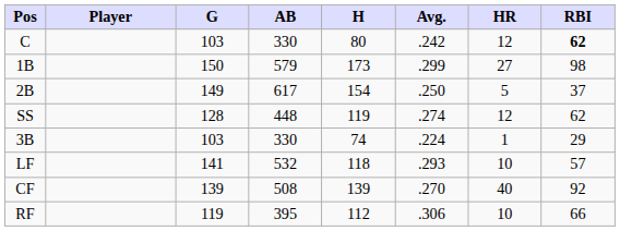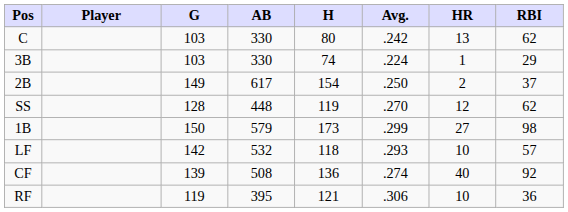 <table class="wikitable sortable">
 <tr>
 <th style="background:#ddf; width:5%;">Pos</th>
 <th style="background:#ddf; width:16%;">Player</th>
 <th style="background:#ddf; width:9%;">G</th>
 <th style="background:#ddf; width:9%;">AB</th>
 <th style="background:#ddf; width:9%;">H</th>
 <th style="background:#ddf; width:9%;">Avg.</th>
 <th style="background:#ddf; width:9%;">HR</th>
 <th style="background:#ddf; width:9%;">RBI</th>
 </tr>
 <tr style="text-align:center;">
 <td>C</td>
 <td></td>
 <td>103</td>
 <td>330</td>
 <td>80</td>
 <td>.242</td>
-<td>12</td>
-<td><strong>62</strong></td>
-</tr>
-<tr style="text-align:center;">
-<td>1B</td>
-<td></td>
-<td>150</td>
-<td>579</td>
-<td>173</td>
-<td>.299</td>
-<td>27</td>
-<td>98</td>
-</tr>
-<tr style="text-align:center;">
-<td>2B</td>
-<td></td>
-<td>149</td>
-<td>617</td>
-<td>154</td>
-<td>.250</td>
-<td>5</td>
-<td>37</td>
-</tr>
-<tr style="text-align:center;">
-<td>SS</td>
-<td></td>
-<td>128</td>
-<td>448</td>
-<td>119</td>
-<td>.274</td>
-<td>12</td>
+<td>13</td>
 <td>62</td>
 </tr>
 <tr style="text-align:center;">
 <td>3B</td>
 <td></td>
 <td>103</td>
 <td>330</td>
 <td>74</td>
 <td>.224</td>
 <td>1</td>
 <td>29</td>
 </tr>
 <tr style="text-align:center;">
+<td>2B</td>
+<td></td>
+<td>149</td>
+<td>617</td>
+<td>154</td>
+<td>.250</td>
+<td>2</td>
+<td>37</td>
+</tr>
+<tr style="text-align:center;">
+<td>SS</td>
+<td></td>
+<td>128</td>
+<td>448</td>
+<td>119</td>
+<td>.270</td>
+<td>12</td>
+<td>62</td>
+</tr>
+<tr style="text-align:center;">
+<td>1B</td>
+<td></td>
+<td>150</td>
+<td>579</td>
+<td>173</td>
+<td>.299</td>
+<td>27</td>
+<td>98</td>
+</tr>
+<tr style="text-align:center;">
 <td>LF</td>
 <td></td>
-<td>141</td>
+<td>142</td>
 <td>532</td>
 <td>118</td>
 <td>.293</td>
 <td>10</td>
 <td>57</td>
 </tr>
 <tr style="text-align:center;">
 <td>CF</td>
 <td></td>
 <td>139</td>
 <td>508</td>
-<td>139</td>
-<td>.270</td>
+<td>136</td>
+<td>.274</td>
 <td>40</td>
 <td>92</td>
 </tr>
 <tr style="text-align:center;">
 <td>RF</td>
 <td></td>
 <td>119</td>
 <td>395</td>
-<td>112</td>
+<td>121</td>
 <td>.306</td>
 <td>10</td>
-<td>66</td>
+<td>36</td>
 </tr>
 </table>
